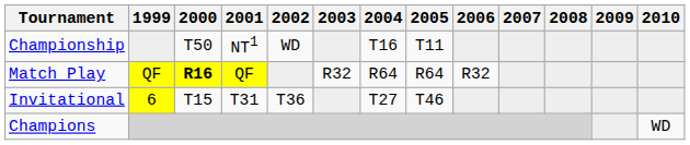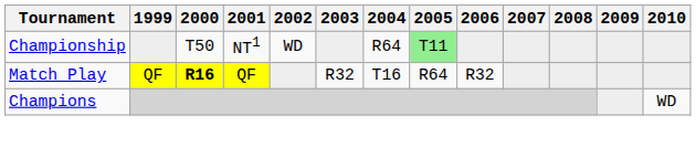 <table class="wikitable" style="text-align:center;">
 <tr>
 <th>Tournament</th>
 <th>1999</th>
 <th>2000</th>
 <th>2001</th>
 <th>2002</th>
 <th>2003</th>
 <th>2004</th>
 <th>2005</th>
 <th>2006</th>
 <th>2007</th>
 <th>2008</th>
 <th>2009</th>
 <th>2010</th>
 </tr>
 <tr>
 <td align="left"><a href='#'>Championship</a></td>
 <td style="background:#eeeeee;"></td>
 <td>T50</td>
 <td>NT<sup>1</sup></td>
 <td>WD</td>
 <td style="background:#eeeeee;"></td>
-<td>T16</td>
-<td>T11</td>
+<td>R64</td>
+<td style="background: lightgreen;">T11</td>
 <td style="background:#eeeeee;"></td>
 <td style="background:#eeeeee;"></td>
 <td style="background:#eeeeee;"></td>
 <td style="background:#eeeeee;"></td>
 <td style="background:#eeeeee;"></td>
 </tr>
 <tr>
 <td align="left"><a href='#'>Match Play</a></td>
 <td style="background:yellow;">QF</td>
 <td style="background:yellow;"><strong>R16</strong></td>
 <td style="background:yellow;">QF</td>
 <td style="background:#eeeeee;"></td>
 <td>R32</td>
-<td>R64</td>
+<td>T16</td>
 <td>R64</td>
 <td>R32</td>
-<td style="background:#eeeeee;"></td>
-<td style="background:#eeeeee;"></td>
-<td style="background:#eeeeee;"></td>
-<td style="background:#eeeeee;"></td>
-</tr>
-<tr>
-<td align="left"><a href='#'>Invitational</a></td>
-<td style="background:yellow;">6</td>
-<td>T15</td>
-<td>T31</td>
-<td>T36</td>
-<td style="background:#eeeeee;"></td>
-<td>T27</td>
-<td>T46</td>
-<td style="background:#eeeeee;"></td>
 <td style="background:#eeeeee;"></td>
 <td style="background:#eeeeee;"></td>
 <td style="background:#eeeeee;"></td>
 <td style="background:#eeeeee;"></td>
 </tr>
 <tr>
 <td align="left"><a href='#'>Champions</a></td>
 <td style="background:#D3D3D3;" colspan=10></td>
 <td style="background:#eeeeee;"></td>
 <td>WD</td>
 </tr>
 </table>
